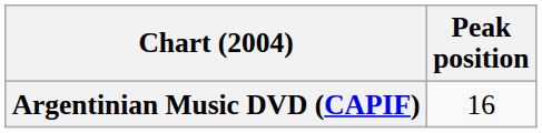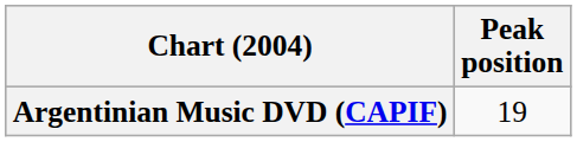 <table class="wikitable sortable plainrowheaders" style="text-align:center">
 <tr>
 <th scope="col">Chart (2004)</th>
 <th scope="col">Peak<br>position</th>
 </tr>
 <tr>
 <th scope="row">Argentinian Music DVD (<a href='#'>CAPIF</a>)</th>
-<td>16</td>
+<td>19</td>
 </tr>
 </table>
